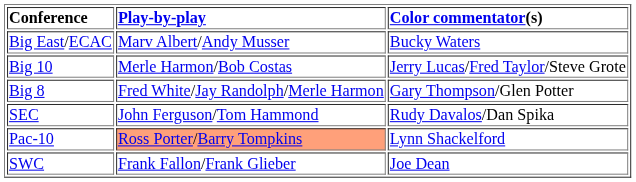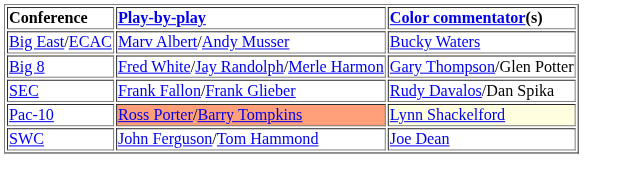 <table border="1" cellpadding="1">
 <tr>
 <td><strong>Conference</strong></td>
 <td><strong><a href='#'>Play-by-play</a></strong></td>
 <td><strong><a href='#'>Color commentator</a>(s)</strong></td>
 </tr>
 <tr>
 <td><a href='#'>Big East</a>/<a href='#'>ECAC</a></td>
 <td><a href='#'>Marv Albert</a>/<a href='#'>Andy Musser</a></td>
 <td><a href='#'>Bucky Waters</a></td>
 </tr>
 <tr>
-<td><a href='#'>Big 10</a></td>
-<td><a href='#'>Merle Harmon</a>/<a href='#'>Bob Costas</a></td>
-<td><a href='#'>Jerry Lucas</a>/<a href='#'>Fred Taylor</a>/Steve Grote</td>
-</tr>
-<tr>
 <td><a href='#'>Big 8</a></td>
 <td><a href='#'>Fred White</a>/<a href='#'>Jay Randolph</a>/<a href='#'>Merle Harmon</a></td>
 <td><a href='#'>Gary Thompson</a>/Glen Potter</td>
 </tr>
 <tr>
 <td><a href='#'>SEC</a></td>
-<td><a href='#'>John Ferguson</a>/<a href='#'>Tom Hammond</a></td>
+<td><a href='#'>Frank Fallon</a>/<a href='#'>Frank Glieber</a></td>
 <td><a href='#'>Rudy Davalos</a>/Dan Spika</td>
 </tr>
 <tr>
 <td><a href='#'>Pac-10</a></td>
 <td style="background: lightsalmon;"><a href='#'>Ross Porter</a>/<a href='#'>Barry Tompkins</a></td>
-<td><a href='#'>Lynn Shackelford</a></td>
+<td style="background: lightyellow;"><a href='#'>Lynn Shackelford</a></td>
 </tr>
 <tr>
 <td><a href='#'>SWC</a></td>
-<td><a href='#'>Frank Fallon</a>/<a href='#'>Frank Glieber</a></td>
+<td><a href='#'>John Ferguson</a>/<a href='#'>Tom Hammond</a></td>
 <td><a href='#'>Joe Dean</a></td>
 </tr>
 </table>
